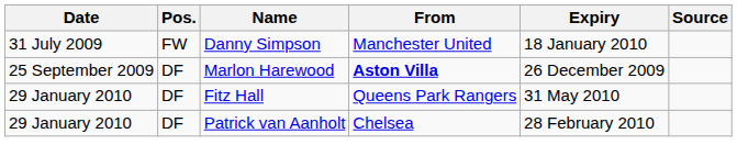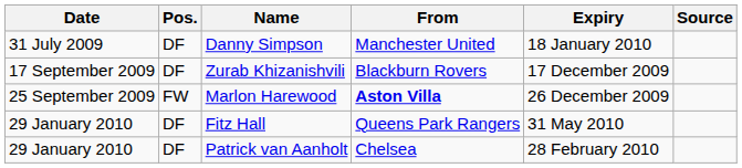 <table class="wikitable">
 <tr>
 <th>Date</th>
 <th>Pos.</th>
 <th>Name</th>
 <th>From</th>
 <th>Expiry</th>
 <th>Source</th>
 </tr>
 <tr>
 <td>31 July 2009</td>
-<td>FW</td>
+<td>DF</td>
 <td> <a href='#'>Danny Simpson</a></td>
 <td> <a href='#'>Manchester United</a></td>
 <td>18 January 2010</td>
 <td></td>
 </tr>
 <tr>
+<td>17 September 2009</td>
+<td>DF</td>
+<td> <a href='#'>Zurab Khizanishvili</a></td>
+<td> <a href='#'>Blackburn Rovers</a></td>
+<td>17 December 2009</td>
+<td></td>
+</tr>
+<tr>
 <td>25 September 2009</td>
-<td>DF</td>
+<td>FW</td>
 <td> <a href='#'>Marlon Harewood</a></td>
 <td><strong> <a href='#'>Aston Villa</a></strong></td>
 <td>26 December 2009</td>
 <td></td>
 </tr>
 <tr>
 <td>29 January 2010</td>
 <td>DF</td>
 <td> <a href='#'>Fitz Hall</a></td>
 <td> <a href='#'>Queens Park Rangers</a></td>
 <td>31 May 2010</td>
 <td></td>
 </tr>
 <tr>
 <td>29 January 2010</td>
 <td>DF</td>
 <td> <a href='#'>Patrick van Aanholt</a></td>
 <td> <a href='#'>Chelsea</a></td>
 <td>28 February 2010</td>
 <td></td>
 </tr>
 </table>
